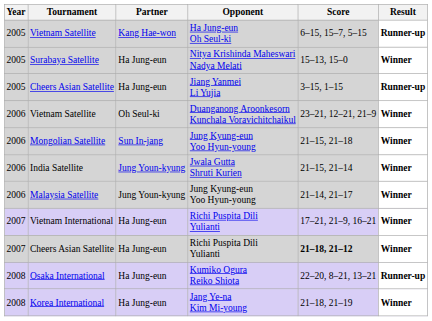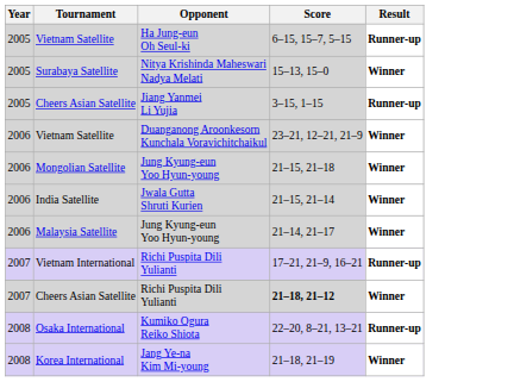 <table class="sortable wikitable" style="font-size: 90%;">
 <tr>
 <th>Year</th>
 <th>Tournament</th>
-<th>Partner</th>
 <th>Opponent</th>
 <th>Score</th>
 <th>Result</th>
 </tr>
 <tr style="background:#D5D5D5">
 <td align="center">2005</td>
 <td align="left"><a href='#'>Vietnam Satellite</a></td>
-<td align="left"> <a href='#'>Kang Hae-won</a></td>
 <td align="left"> <a href='#'>Ha Jung-eun</a><br> <a href='#'>Oh Seul-ki</a></td>
 <td align="left">6–15, 15–7, 5–15</td>
 <td style="text-align:left; background:white"> <strong>Runner-up</strong></td>
 </tr>
 <tr style="background:#D5D5D5">
 <td align="center">2005</td>
 <td align="left"><a href='#'>Surabaya Satellite</a></td>
-<td align="left"> Ha Jung-eun</td>
 <td align="left"> <a href='#'>Nitya Krishinda Maheswari</a><br> <a href='#'>Nadya Melati</a></td>
 <td align="left">15–13, 15–0</td>
 <td style="text-align:left; background:white"> <strong>Winner</strong></td>
 </tr>
 <tr style="background:#D5D5D5">
 <td align="center">2005</td>
 <td align="left"><a href='#'>Cheers Asian Satellite</a></td>
-<td align="left"> Ha Jung-eun</td>
 <td align="left"> <a href='#'>Jiang Yanmei</a><br> <a href='#'>Li Yujia</a></td>
 <td align="left">3–15, 1–15</td>
 <td style="text-align:left; background:white"> <strong>Runner-up</strong></td>
 </tr>
 <tr style="background:#D5D5D5">
 <td align="center">2006</td>
 <td align="left">Vietnam Satellite</td>
-<td align="left"> Oh Seul-ki</td>
 <td align="left"> <a href='#'>Duanganong Aroonkesorn</a><br> <a href='#'>Kunchala Voravichitchaikul</a></td>
 <td align="left">23–21, 12–21, 21–9</td>
 <td style="text-align:left; background:white"> <strong>Winner</strong></td>
 </tr>
 <tr style="background:#D5D5D5">
 <td align="center">2006</td>
 <td align="left"><a href='#'>Mongolian Satellite</a></td>
-<td align="left"> <a href='#'>Sun In-jang</a></td>
 <td align="left"> <a href='#'>Jung Kyung-eun</a><br> <a href='#'>Yoo Hyun-young</a></td>
 <td align="left">21–15, 21–18</td>
 <td style="text-align:left; background:white"> <strong>Winner</strong></td>
 </tr>
 <tr style="background:#D5D5D5">
 <td align="center">2006</td>
 <td align="left">India Satellite</td>
-<td align="left"> <a href='#'>Jung Youn-kyung</a></td>
 <td align="left"> <a href='#'>Jwala Gutta</a><br> <a href='#'>Shruti Kurien</a></td>
 <td align="left">21–15, 21–14</td>
 <td style="text-align:left; background:white"> <strong>Winner</strong></td>
 </tr>
 <tr style="background:#D5D5D5">
 <td align="center">2006</td>
 <td align="left"><a href='#'>Malaysia Satellite</a></td>
-<td align="left"> Jung Youn-kyung</td>
 <td align="left"> Jung Kyung-eun<br> Yoo Hyun-young</td>
 <td align="left">21–14, 21–17</td>
 <td style="text-align:left; background:white"> <strong>Winner</strong></td>
 </tr>
 <tr style="background:#D8CEF6">
 <td align="center">2007</td>
 <td align="left">Vietnam International</td>
-<td align="left"> Ha Jung-eun</td>
 <td align="left"> <a href='#'>Richi Puspita Dili</a><br> <a href='#'>Yulianti</a></td>
 <td align="left">17–21, 21–9, 16–21</td>
-<td style="text-align:left; background:white"> <strong>Winner</strong></td>
+<td style="text-align:left; background:white"> <strong>Runner-up</strong></td>
 </tr>
 <tr style="background:#D5D5D5">
 <td align="center">2007</td>
 <td align="left">Cheers Asian Satellite</td>
-<td align="left"> Ha Jung-eun</td>
 <td align="left"> Richi Puspita Dili<br> Yulianti</td>
 <td align="left"><strong>21–18, 21–12</strong></td>
 <td style="text-align:left; background:white"> <strong>Winner</strong></td>
 </tr>
 <tr style="background:#D8CEF6">
 <td align="center">2008</td>
 <td align="left"><a href='#'>Osaka International</a></td>
-<td align="left"> Ha Jung-eun</td>
 <td align="left"> <a href='#'>Kumiko Ogura</a><br> <a href='#'>Reiko Shiota</a></td>
 <td align="left">22–20, 8–21, 13–21</td>
 <td style="text-align:left; background:white"> <strong>Runner-up</strong></td>
 </tr>
 <tr style="background:#D8CEF6">
 <td align="center">2008</td>
 <td align="left"><a href='#'>Korea International</a></td>
-<td align="left"> Ha Jung-eun</td>
 <td align="left"> <a href='#'>Jang Ye-na</a><br> <a href='#'>Kim Mi-young</a></td>
 <td align="left">21–18, 21–19</td>
 <td style="text-align:left; background:white"> <strong>Winner</strong></td>
 </tr>
 </table>
